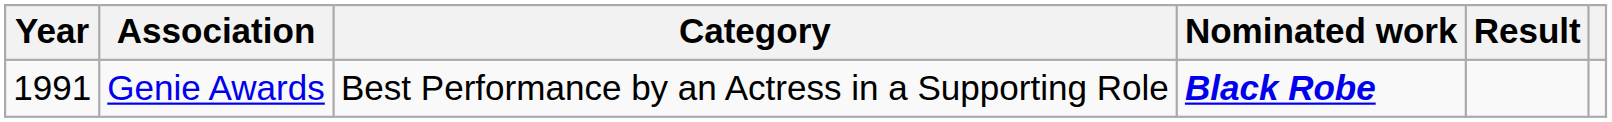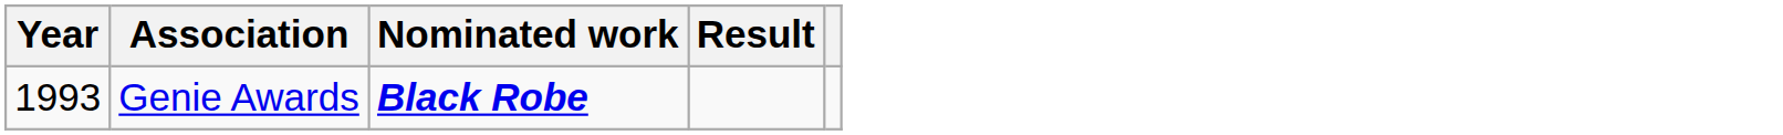 <table class="wikitable sortable">
 <tr>
 <th>Year</th>
 <th>Association</th>
-<th>Category</th>
 <th>Nominated work</th>
 <th>Result</th>
 <th class="unsortable"></th>
 </tr>
 <tr>
-<td>1991</td>
+<td>1993</td>
 <td><a href='#'>Genie Awards</a></td>
-<td>Best Performance by an Actress in a Supporting Role</td>
 <td><strong><em><a href='#'>Black Robe</a></em></strong></td>
 <td></td>
 <td style="text-align:center;"></td>
 </tr>
 </table>
